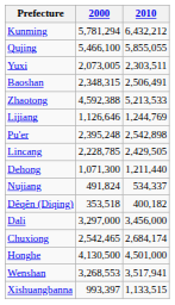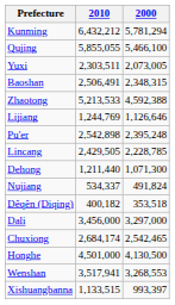 <table class="wikitable sortable" style="font-size:90%;" align="center">
 <tr>
 <th>Prefecture</th>
+<th><a href='#'>2010</a></th>
 <th><a href='#'>2000</a></th>
-<th><a href='#'>2010</a></th>
 </tr>
 <tr --------->
 <td><a href='#'>Kunming</a></td>
+<td style="text-align: right;">6,432,212</td>
 <td style="text-align: right;">5,781,294</td>
-<td style="text-align: right;">6,432,212</td>
 </tr>
 <tr --------->
 <td><a href='#'>Qujing</a></td>
+<td style="text-align: right;">5,855,055</td>
 <td style="text-align: right;">5,466,100</td>
-<td style="text-align: right;">5,855,055</td>
 </tr>
 <tr --------->
 <td><a href='#'>Yuxi</a></td>
+<td style="text-align: right;">2,303,511</td>
 <td style="text-align: right;">2,073,005</td>
-<td style="text-align: right;">2,303,511</td>
 </tr>
 <tr --------->
 <td><a href='#'>Baoshan</a></td>
+<td style="text-align: right;">2,506,491</td>
 <td style="text-align: right;">2,348,315</td>
-<td style="text-align: right;">2,506,491</td>
 </tr>
 <tr --------->
 <td><a href='#'>Zhaotong</a></td>
+<td style="text-align: right;">5,213,533</td>
 <td style="text-align: right;">4,592,388</td>
-<td style="text-align: right;">5,213,533</td>
 </tr>
 <tr --------->
 <td><a href='#'>Lijiang</a></td>
+<td style="text-align: right;">1,244,769</td>
 <td style="text-align: right;">1,126,646</td>
-<td style="text-align: right;">1,244,769</td>
 </tr>
 <tr --------->
 <td><a href='#'>Pu'er</a></td>
+<td style="text-align: right;">2,542,898</td>
 <td style="text-align: right;">2,395,248</td>
-<td style="text-align: right;">2,542,898</td>
 </tr>
 <tr --------->
 <td><a href='#'>Lincang</a></td>
+<td style="text-align: right;">2,429,505</td>
 <td style="text-align: right;">2,228,785</td>
-<td style="text-align: right;">2,429,505</td>
 </tr>
 <tr --------->
 <td><a href='#'>Dehong</a></td>
+<td style="text-align: right;">1,211,440</td>
 <td style="text-align: right;">1,071,300</td>
-<td style="text-align: right;">1,211,440</td>
 </tr>
 <tr --------->
 <td><a href='#'>Nujiang</a></td>
+<td style="text-align: right;">534,337</td>
 <td style="text-align: right;">491,824</td>
-<td style="text-align: right;">534,337</td>
 </tr>
 <tr --------->
 <td><a href='#'>Dêqên (Diqing)</a></td>
+<td style="text-align: right;">400,182</td>
 <td style="text-align: right;">353,518</td>
-<td style="text-align: right;">400,182</td>
 </tr>
 <tr --------->
 <td><a href='#'>Dali</a></td>
+<td style="text-align: right;">3,456,000</td>
 <td style="text-align: right;">3,297,000</td>
-<td style="text-align: right;">3,456,000</td>
 </tr>
 <tr --------->
 <td><a href='#'>Chuxiong</a></td>
+<td style="text-align: right;">2,684,174</td>
 <td style="text-align: right;">2,542,465</td>
-<td style="text-align: right;">2,684,174</td>
 </tr>
 <tr --------->
 <td><a href='#'>Honghe</a></td>
+<td style="text-align: right;">4,501,000</td>
 <td style="text-align: right;">4,130,500</td>
-<td style="text-align: right;">4,501,000</td>
 </tr>
 <tr --------->
 <td><a href='#'>Wenshan</a></td>
+<td style="text-align: right;">3,517,941</td>
 <td style="text-align: right;">3,268,553</td>
-<td style="text-align: right;">3,517,941</td>
 </tr>
 <tr --------->
 <td><a href='#'>Xishuangbanna</a></td>
+<td style="text-align: right;">1,133,515</td>
 <td style="text-align: right;">993,397</td>
-<td style="text-align: right;">1,133,515</td>
 </tr>
 </table>
